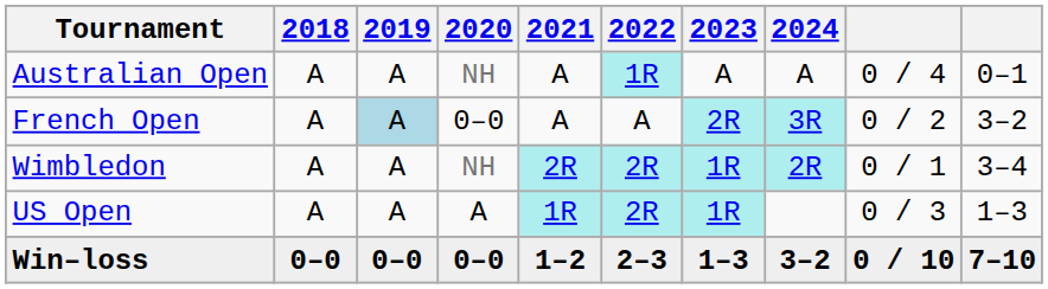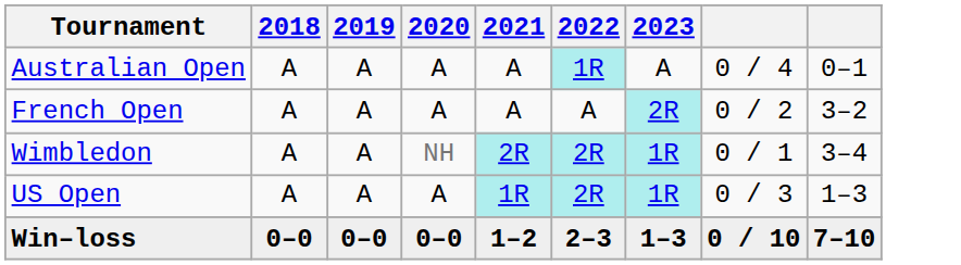 <table class="wikitable" style="text-align:center;">
 <tr>
 <th>Tournament</th>
 <th><a href='#'>2018</a></th>
 <th><a href='#'>2019</a></th>
 <th><a href='#'>2020</a></th>
 <th><a href='#'>2021</a></th>
 <th><a href='#'>2022</a></th>
 <th><a href='#'>2023</a></th>
-<th><a href='#'>2024</a></th>
 <th></th>
 <th></th>
 </tr>
 <tr>
 <td align="left"><a href='#'>Australian Open</a></td>
 <td>A</td>
 <td>A</td>
-<td style="color:#767676;">NH</td>
+<td>A</td>
 <td>A</td>
 <td bgcolor=afeeee><a href='#'>1R</a></td>
-<td>A</td>
 <td>A</td>
 <td>0 / 4</td>
 <td>0–1</td>
 </tr>
 <tr>
 <td align="left"><a href='#'>French Open</a></td>
 <td>A</td>
-<td style="background: lightblue;">A</td>
-<td>0–0</td>
+<td>A</td>
+<td>A</td>
 <td>A</td>
 <td>A</td>
 <td bgcolor=afeeee><a href='#'>2R</a></td>
-<td bgcolor=afeeee><a href='#'>3R</a></td>
 <td>0 / 2</td>
 <td>3–2</td>
 </tr>
 <tr>
 <td align="left"><a href='#'>Wimbledon</a></td>
 <td>A</td>
 <td>A</td>
 <td style="color:#767676;">NH</td>
 <td bgcolor=afeeee><a href='#'>2R</a></td>
 <td bgcolor=afeeee><a href='#'>2R</a></td>
 <td bgcolor=afeeee><a href='#'>1R</a></td>
-<td bgcolor=afeeee><a href='#'>2R</a></td>
 <td>0 / 1</td>
 <td>3–4</td>
 </tr>
 <tr>
 <td align="left"><a href='#'>US Open</a></td>
 <td>A</td>
 <td>A</td>
 <td>A</td>
 <td bgcolor=afeeee><a href='#'>1R</a></td>
 <td bgcolor=afeeee><a href='#'>2R</a></td>
 <td bgcolor=afeeee><a href='#'>1R</a></td>
-<td></td>
 <td>0 / 3</td>
 <td>1–3</td>
 </tr>
 <tr style="background:#efefef; font-weight:bold;">
 <td style="text-align:left;">Win–loss</td>
 <td>0–0</td>
 <td>0–0</td>
 <td>0–0</td>
 <td>1–2</td>
 <td>2–3</td>
 <td>1–3</td>
-<td>3–2</td>
 <td>0 / 10</td>
 <td>7–10</td>
 </tr>
 </table>
